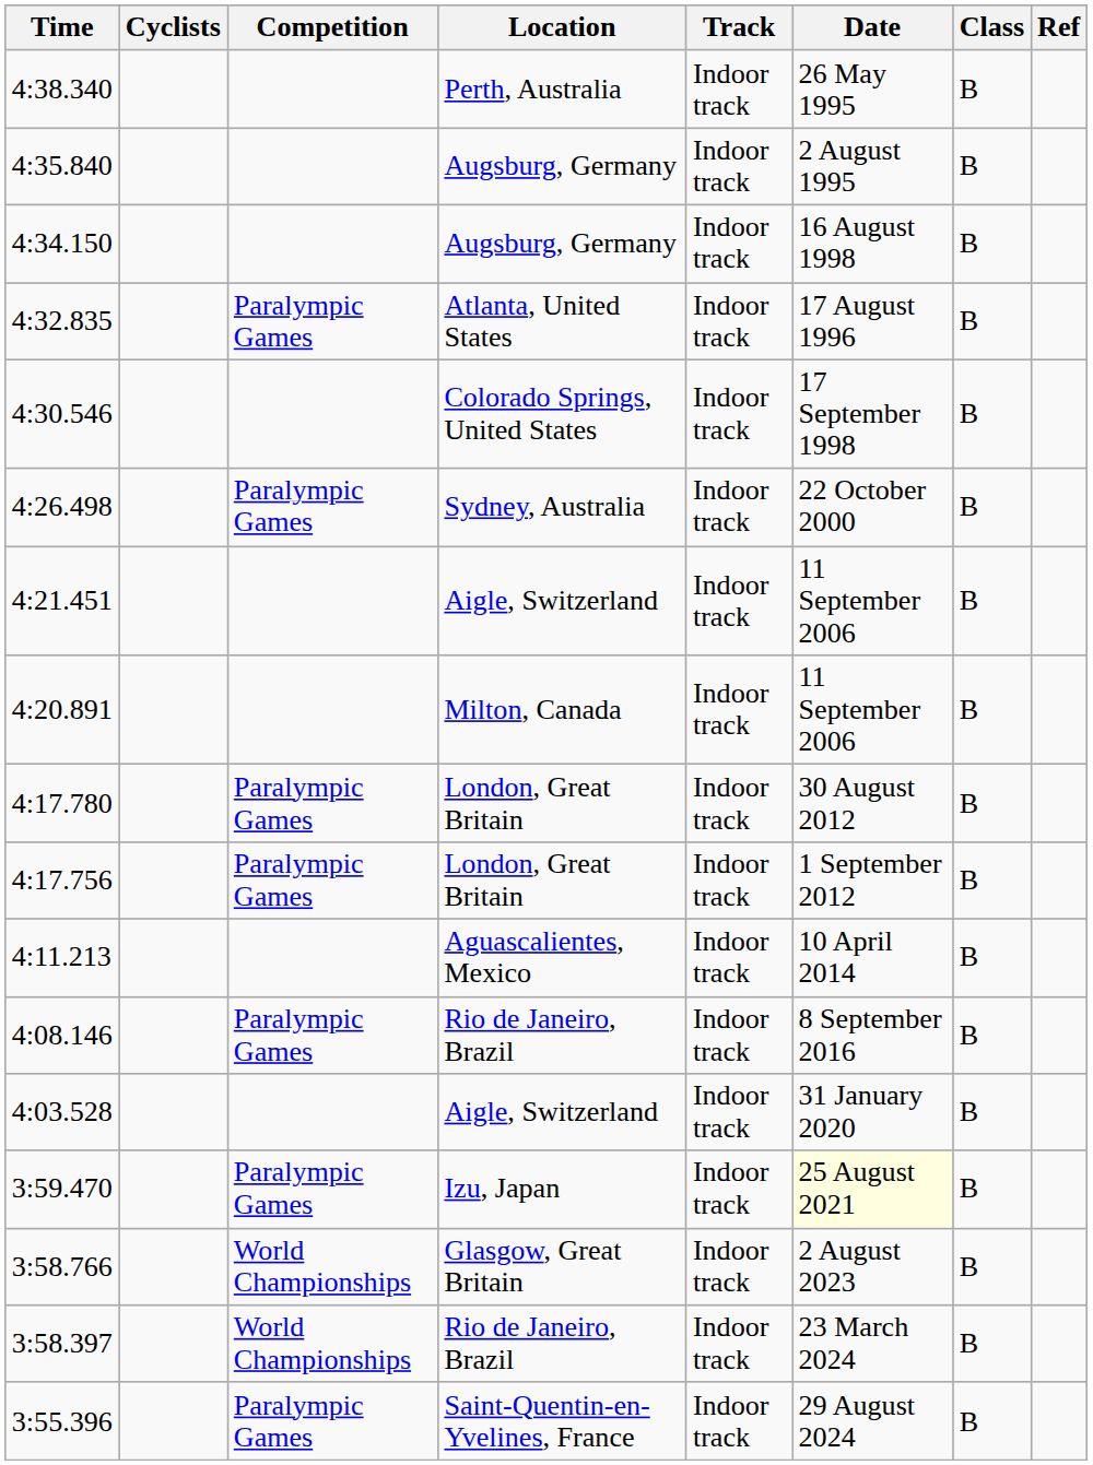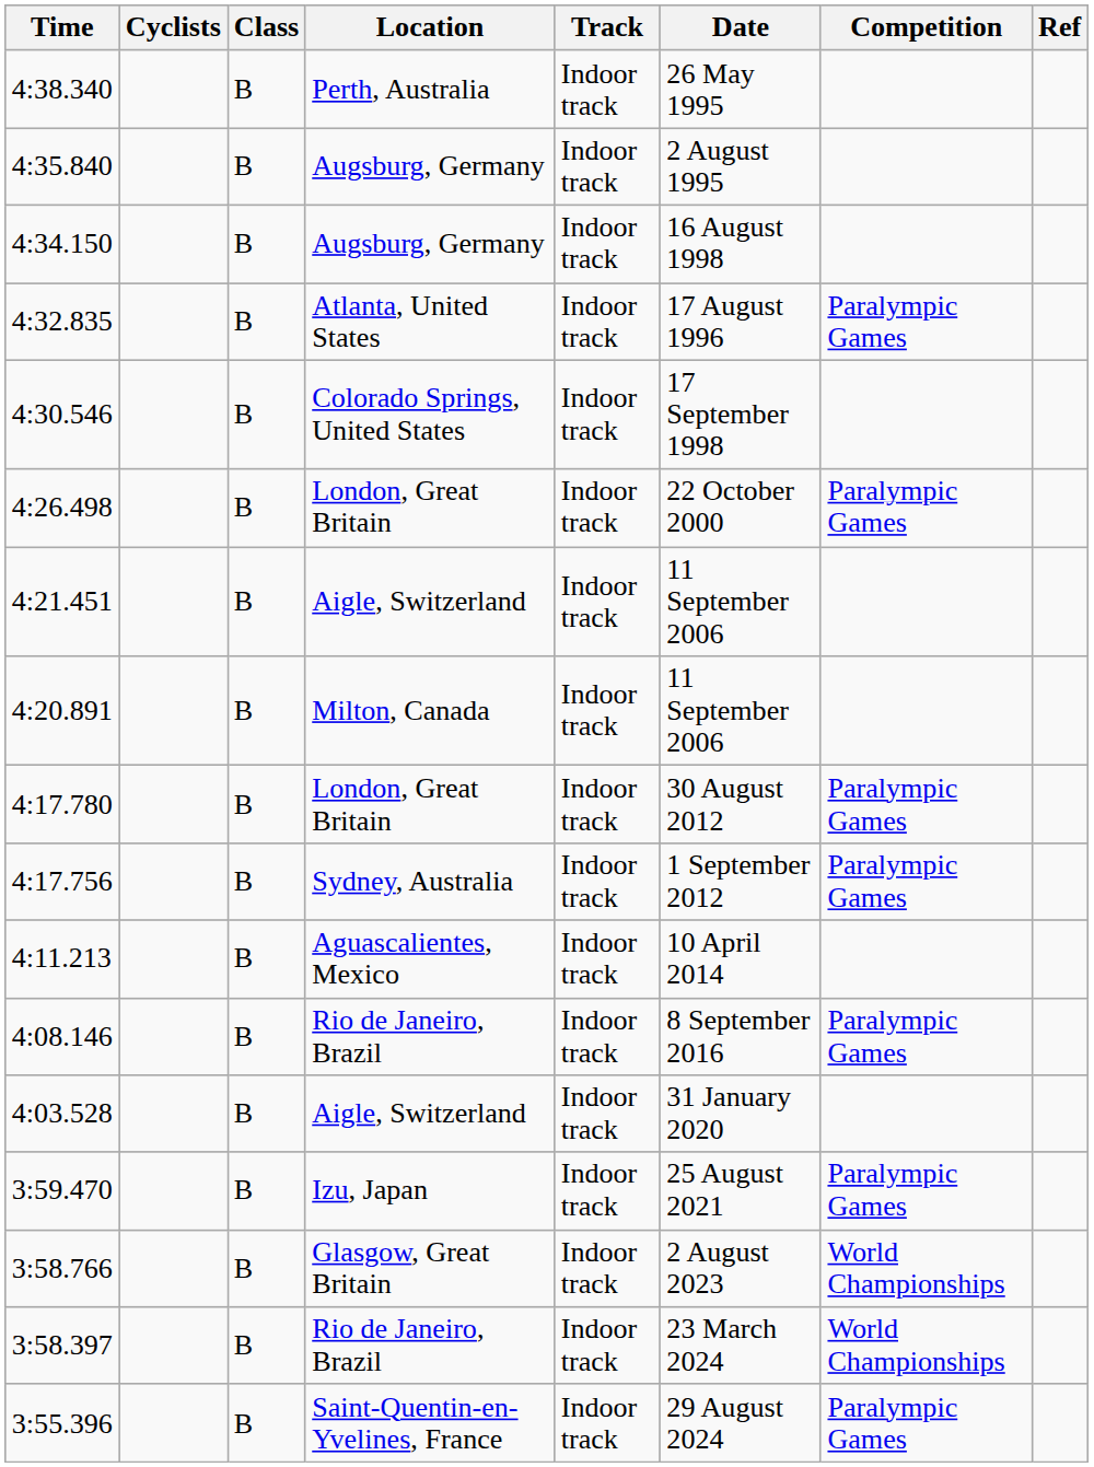 <table class="wikitable">
 <tr align="left">
 <th>Time</th>
 <th>Cyclists</th>
-<th>Competition</th>
+<th>Class</th>
 <th>Location</th>
 <th>Track</th>
 <th>Date</th>
-<th>Class</th>
+<th>Competition</th>
 <th>Ref</th>
 </tr>
 <tr>
 <td>4:38.340</td>
 <td><br></td>
-<td></td>
+<td>B</td>
 <td><a href='#'>Perth</a>, Australia</td>
 <td>Indoor track</td>
 <td>26 May 1995</td>
-<td>B</td>
+<td></td>
 <td></td>
 </tr>
 <tr>
 <td>4:35.840</td>
 <td><br></td>
-<td></td>
+<td>B</td>
 <td><a href='#'>Augsburg</a>, Germany</td>
 <td>Indoor track</td>
 <td>2 August 1995</td>
-<td>B</td>
+<td></td>
 <td></td>
 </tr>
 <tr>
 <td>4:34.150</td>
 <td><br></td>
-<td></td>
+<td>B</td>
 <td><a href='#'>Augsburg</a>, Germany</td>
 <td>Indoor track</td>
 <td>16 August 1998</td>
-<td>B</td>
+<td></td>
 <td></td>
 </tr>
 <tr>
 <td>4:32.835</td>
 <td><br></td>
-<td><a href='#'>Paralympic Games</a></td>
+<td>B</td>
 <td><a href='#'>Atlanta</a>, United States</td>
 <td>Indoor track</td>
 <td>17 August 1996</td>
-<td>B</td>
+<td><a href='#'>Paralympic Games</a></td>
 <td></td>
 </tr>
 <tr>
 <td>4:30.546</td>
 <td><br></td>
-<td></td>
+<td>B</td>
 <td><a href='#'>Colorado Springs</a>, United States</td>
 <td>Indoor track</td>
 <td>17 September 1998</td>
-<td>B</td>
+<td></td>
 <td></td>
 </tr>
 <tr>
 <td>4:26.498</td>
 <td><br></td>
-<td><a href='#'>Paralympic Games</a></td>
-<td><a href='#'>Sydney</a>, Australia</td>
+<td>B</td>
+<td><a href='#'>London</a>, Great Britain</td>
 <td>Indoor track</td>
 <td>22 October 2000</td>
-<td>B</td>
+<td><a href='#'>Paralympic Games</a></td>
 <td></td>
 </tr>
 <tr>
 <td>4:21.451</td>
 <td><br></td>
-<td></td>
+<td>B</td>
 <td><a href='#'>Aigle</a>, Switzerland</td>
 <td>Indoor track</td>
 <td>11 September 2006</td>
-<td>B</td>
+<td></td>
 <td></td>
 </tr>
 <tr>
 <td>4:20.891</td>
 <td><br></td>
-<td></td>
+<td>B</td>
 <td><a href='#'>Milton</a>, Canada</td>
 <td>Indoor track</td>
 <td>11 September 2006</td>
-<td>B</td>
+<td></td>
 <td></td>
 </tr>
 <tr>
 <td>4:17.780</td>
 <td><br></td>
-<td><a href='#'>Paralympic Games</a></td>
+<td>B</td>
 <td><a href='#'>London</a>, Great Britain</td>
 <td>Indoor track</td>
 <td>30 August 2012</td>
-<td>B</td>
+<td><a href='#'>Paralympic Games</a></td>
 <td></td>
 </tr>
 <tr>
 <td>4:17.756</td>
 <td><br></td>
-<td><a href='#'>Paralympic Games</a></td>
-<td><a href='#'>London</a>, Great Britain</td>
+<td>B</td>
+<td><a href='#'>Sydney</a>, Australia</td>
 <td>Indoor track</td>
 <td>1 September 2012</td>
-<td>B</td>
+<td><a href='#'>Paralympic Games</a></td>
 <td></td>
 </tr>
 <tr>
 <td>4:11.213</td>
 <td><br></td>
-<td></td>
+<td>B</td>
 <td><a href='#'>Aguascalientes</a>, Mexico</td>
 <td>Indoor track</td>
 <td>10 April 2014</td>
-<td>B</td>
+<td></td>
 <td></td>
 </tr>
 <tr>
 <td>4:08.146</td>
 <td><br></td>
-<td><a href='#'>Paralympic Games</a></td>
+<td>B</td>
 <td><a href='#'>Rio de Janeiro</a>, Brazil</td>
 <td>Indoor track</td>
 <td>8 September 2016</td>
-<td>B</td>
+<td><a href='#'>Paralympic Games</a></td>
 <td></td>
 </tr>
 <tr>
 <td>4:03.528</td>
 <td><br></td>
-<td></td>
+<td>B</td>
 <td><a href='#'>Aigle</a>, Switzerland</td>
 <td>Indoor track</td>
 <td>31 January 2020</td>
-<td>B</td>
+<td></td>
 <td></td>
 </tr>
 <tr>
 <td>3:59.470</td>
 <td><br></td>
-<td><a href='#'>Paralympic Games</a></td>
+<td>B</td>
 <td><a href='#'>Izu</a>, Japan</td>
 <td>Indoor track</td>
-<td style="background: lightyellow;">25 August 2021</td>
-<td>B</td>
+<td>25 August 2021</td>
+<td><a href='#'>Paralympic Games</a></td>
 <td></td>
 </tr>
 <tr>
 <td>3:58.766</td>
 <td><br></td>
-<td><a href='#'>World Championships</a></td>
+<td>B</td>
 <td><a href='#'>Glasgow</a>, Great Britain</td>
 <td>Indoor track</td>
 <td>2 August 2023</td>
-<td>B</td>
+<td><a href='#'>World Championships</a></td>
 <td></td>
 </tr>
 <tr>
 <td>3:58.397</td>
 <td><br></td>
-<td><a href='#'>World Championships</a></td>
+<td>B</td>
 <td><a href='#'>Rio de Janeiro</a>, Brazil</td>
 <td>Indoor track</td>
 <td>23 March 2024</td>
-<td>B</td>
+<td><a href='#'>World Championships</a></td>
 <td></td>
 </tr>
 <tr>
 <td>3:55.396</td>
 <td><br></td>
-<td><a href='#'>Paralympic Games</a></td>
+<td>B</td>
 <td><a href='#'>Saint-Quentin-en-Yvelines</a>, France</td>
 <td>Indoor track</td>
 <td>29 August 2024</td>
-<td>B</td>
+<td><a href='#'>Paralympic Games</a></td>
 <td></td>
 </tr>
 </table>
